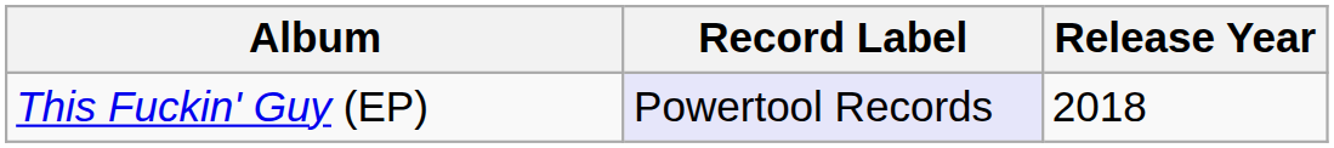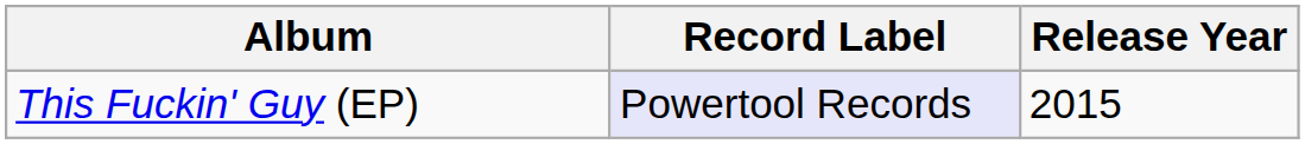 <table class="wikitable">
 <tr>
 <th>Album</th>
 <th>Record Label</th>
 <th>Release Year</th>
 </tr>
 <tr>
 <td style="width:225px;"><em><a href='#'>This Fuckin' Guy</a></em> (EP)</td>
 <td style="background: lavender; width:150px;">Powertool Records</td>
-<td style="width:100px;">2018</td>
+<td style="width:100px;">2015</td>
 </tr>
 </table>
